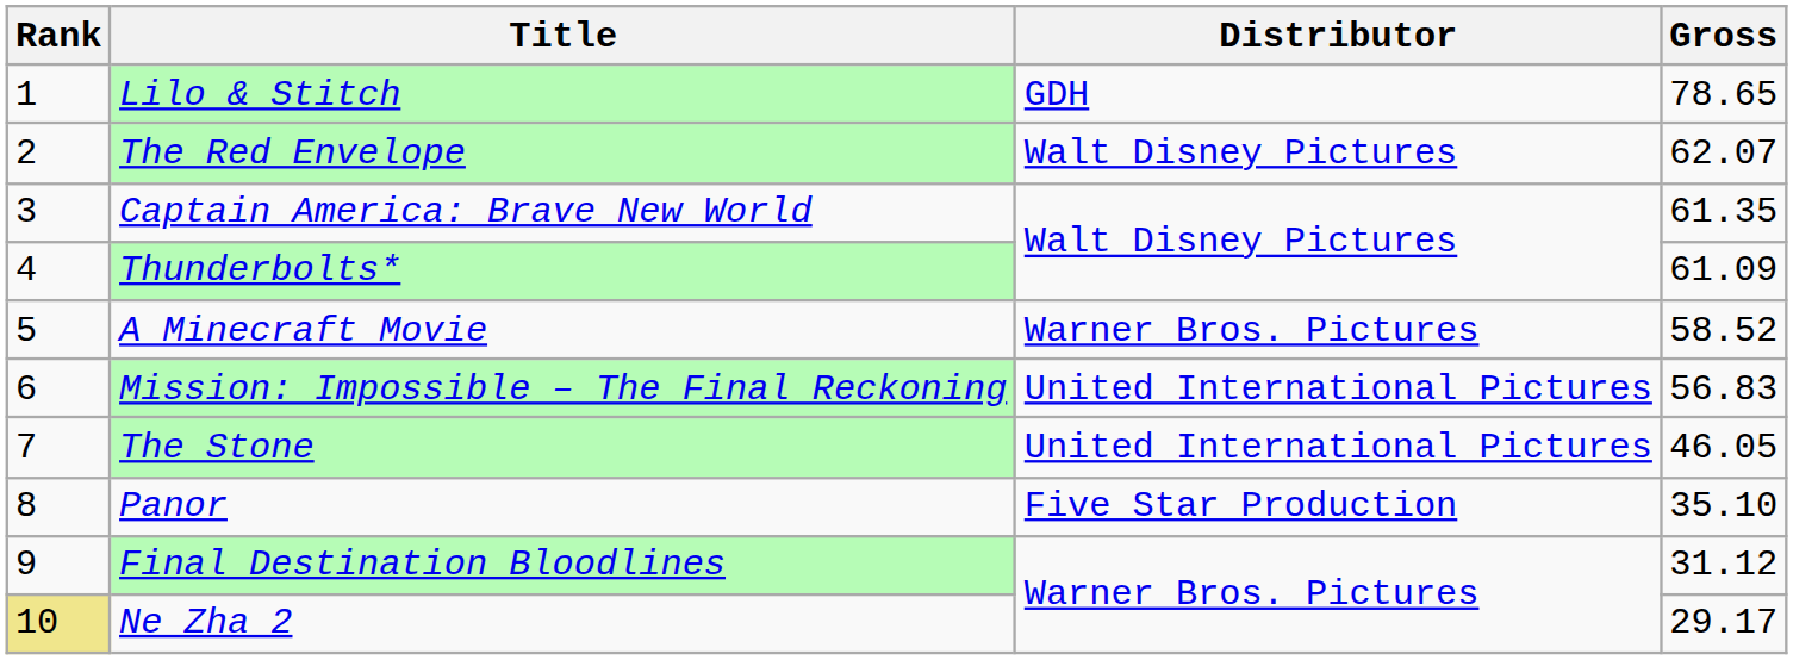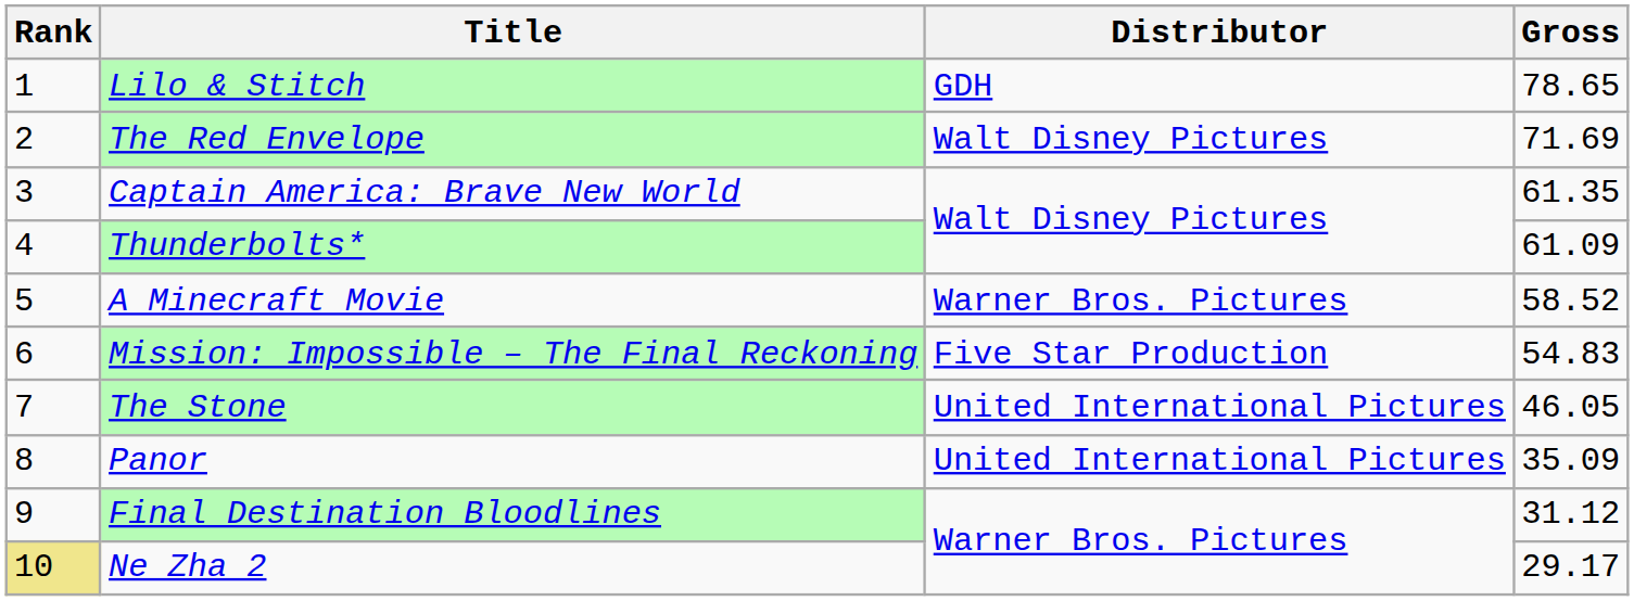 <table class="wikitable sortable" style="margin:auto; margin:auto;">
 <tr>
 <th>Rank</th>
 <th>Title</th>
 <th>Distributor</th>
 <th>Gross<br></th>
 </tr>
 <tr>
 <td>1</td>
 <td style="background:#b6fcb6;"><em><a href='#'>Lilo & Stitch</a></em></td>
 <td style="text-align:left;"><a href='#'>GDH</a></td>
 <td style="text-align:center;">78.65</td>
 </tr>
 <tr>
 <td>2</td>
 <td style="background:#b6fcb6;"><em><a href='#'>The Red Envelope</a></em></td>
 <td style="text-align:left;"><a href='#'>Walt Disney Pictures</a></td>
-<td style="text-align:center;">62.07</td>
+<td style="text-align:center;">71.69</td>
 </tr>
 <tr>
 <td>3</td>
 <td><em><a href='#'>Captain America: Brave New World</a></em></td>
 <td rowspan=2 style="text-align:left;"><a href='#'>Walt Disney Pictures</a></td>
 <td style="text-align:center;">61.35</td>
 </tr>
 <tr>
 <td>4</td>
 <td style="background:#b6fcb6;"><em><a href='#'>Thunderbolts*</a></em></td>
 <td style="text-align:center;">61.09</td>
 </tr>
 <tr>
 <td>5</td>
 <td><em><a href='#'>A Minecraft Movie</a></em></td>
 <td style="text-align:left;"><a href='#'>Warner Bros. Pictures</a></td>
 <td style="text-align:center;">58.52</td>
 </tr>
 <tr>
 <td>6</td>
 <td style="background:#b6fcb6;"><em><a href='#'>Mission: Impossible – The Final Reckoning</a></em></td>
-<td style="text-align:left;"><a href='#'>United International Pictures</a></td>
-<td style="text-align:center;">56.83</td>
+<td style="text-align:left;"><a href='#'>Five Star Production</a></td>
+<td style="text-align:center;">54.83</td>
 </tr>
 <tr>
 <td>7</td>
 <td style="background:#b6fcb6;"><em><a href='#'>The Stone</a></em></td>
 <td style="text-align:left;"><a href='#'>United International Pictures</a></td>
 <td style="text-align:center;">46.05</td>
 </tr>
 <tr>
 <td>8</td>
 <td><em><a href='#'>Panor</a></em></td>
-<td style="text-align:left;"><a href='#'>Five Star Production</a></td>
-<td style="text-align:center;">35.10</td>
+<td style="text-align:left;"><a href='#'>United International Pictures</a></td>
+<td style="text-align:center;">35.09</td>
 </tr>
 <tr>
 <td>9</td>
 <td style="background:#b6fcb6;"><em><a href='#'>Final Destination Bloodlines</a></em></td>
 <td rowspan=2 style="text-align:left;"><a href='#'>Warner Bros. Pictures</a></td>
 <td style="text-align:center;">31.12</td>
 </tr>
 <tr>
 <td style="background: khaki;">10</td>
 <td><em><a href='#'>Ne Zha 2</a></em></td>
 <td style="text-align:center;">29.17</td>
 </tr>
 </table>
